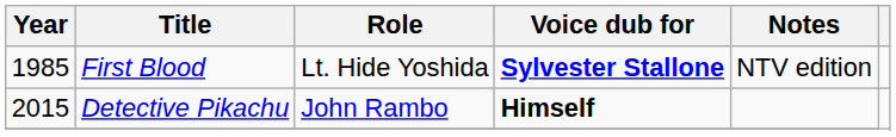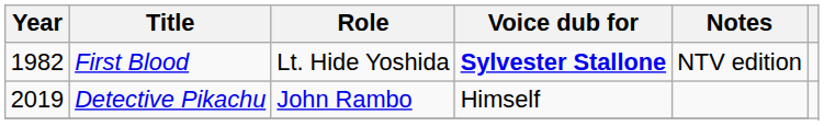 <table class="wikitable">
 <tr>
 <th>Year</th>
 <th>Title</th>
 <th>Role</th>
 <th>Voice dub for</th>
 <th>Notes</th>
 <th></th>
 </tr>
 <tr>
-<td>1985</td>
+<td>1982</td>
 <td><em><a href='#'>First Blood</a></em></td>
 <td>Lt. Hide Yoshida</td>
 <td><strong><a href='#'>Sylvester Stallone</a></strong></td>
 <td>NTV edition</td>
 <td></td>
 </tr>
 <tr>
-<td>2015</td>
+<td>2019</td>
 <td><em><a href='#'>Detective Pikachu</a></em></td>
 <td><a href='#'>John Rambo</a></td>
-<td><strong>Himself</strong></td>
+<td>Himself</td>
 <td></td>
 </tr>
 <tr>
 </tr>
 </table>
